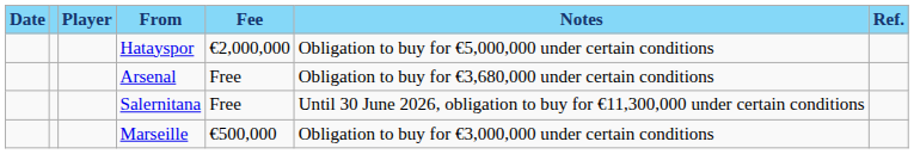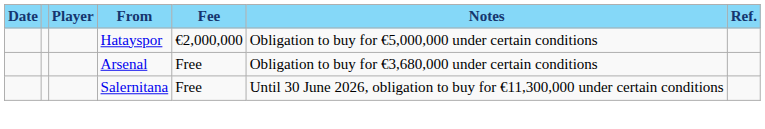 <table class="wikitable plainrowheaders">
 <tr>
 <th style="background:#85D8F8; color:#15366F; text-align:center;">Date</th>
 <th style="background:#85D8F8; color:#15366F; text-align:center;"></th>
 <th style="background:#85D8F8; color:#15366F; text-align:center;">Player</th>
 <th style="background:#85D8F8; color:#15366F; text-align:center;">From</th>
 <th style="background:#85D8F8; color:#15366F; text-align:center;">Fee</th>
 <th style="background:#85D8F8; color:#15366F; text-align:center;">Notes</th>
 <th style="background:#85D8F8; color:#15366F; text-align:center;">Ref.</th>
 </tr>
 <tr>
 <td></td>
 <td align="center"></td>
 <td></td>
 <td> <a href='#'>Hatayspor</a></td>
 <td>€2,000,000</td>
 <td>Obligation to buy for €5,000,000 under certain conditions</td>
 <td></td>
 </tr>
 <tr>
 <td></td>
 <td></td>
 <td></td>
 <td> <a href='#'>Arsenal</a></td>
 <td>Free</td>
 <td>Obligation to buy for €3,680,000 under certain conditions</td>
 <td></td>
 </tr>
 <tr>
 <td></td>
 <td></td>
 <td></td>
 <td> <a href='#'>Salernitana</a></td>
 <td>Free</td>
 <td>Until 30 June 2026, obligation to buy for €11,300,000 under certain conditions</td>
 <td></td>
 </tr>
-<tr>
-<td></td>
-<td></td>
-<td></td>
-<td> <a href='#'>Marseille</a></td>
-<td>€500,000</td>
-<td>Obligation to buy for €3,000,000 under certain conditions</td>
-<td></td>
-</tr>
 </table>
